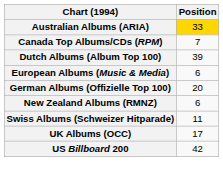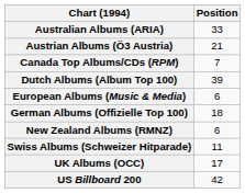 <table class="wikitable sortable plainrowheaders" style="text-align:center">
 <tr>
 <th scope="col">Chart (1994)</th>
 <th scope="col">Position</th>
 </tr>
 <tr>
 <th scope="row">Australian Albums (ARIA)</th>
-<td style="background: gold;">33</td>
+<td>33</td>
+</tr>
+<tr>
+<th scope="row">Austrian Albums (Ö3 Austria)</th>
+<td>21</td>
 </tr>
 <tr>
 <th scope="row">Canada Top Albums/CDs (<em>RPM</em>)</th>
 <td>7</td>
 </tr>
 <tr>
 <th scope="row">Dutch Albums (Album Top 100)</th>
 <td>39</td>
 </tr>
 <tr>
 <th scope="row">European Albums (<em>Music & Media</em>)</th>
 <td>6</td>
 </tr>
 <tr>
 <th scope="row">German Albums (Offizielle Top 100)</th>
-<td>20</td>
+<td>18</td>
 </tr>
 <tr>
 <th scope="row">New Zealand Albums (RMNZ)</th>
 <td>6</td>
 </tr>
 <tr>
 <th scope="row">Swiss Albums (Schweizer Hitparade)</th>
 <td>11</td>
 </tr>
 <tr>
 <th scope="row">UK Albums (OCC)</th>
 <td>17</td>
 </tr>
 <tr>
 <th scope="row">US <em>Billboard</em> 200</th>
 <td>42</td>
 </tr>
 </table>
